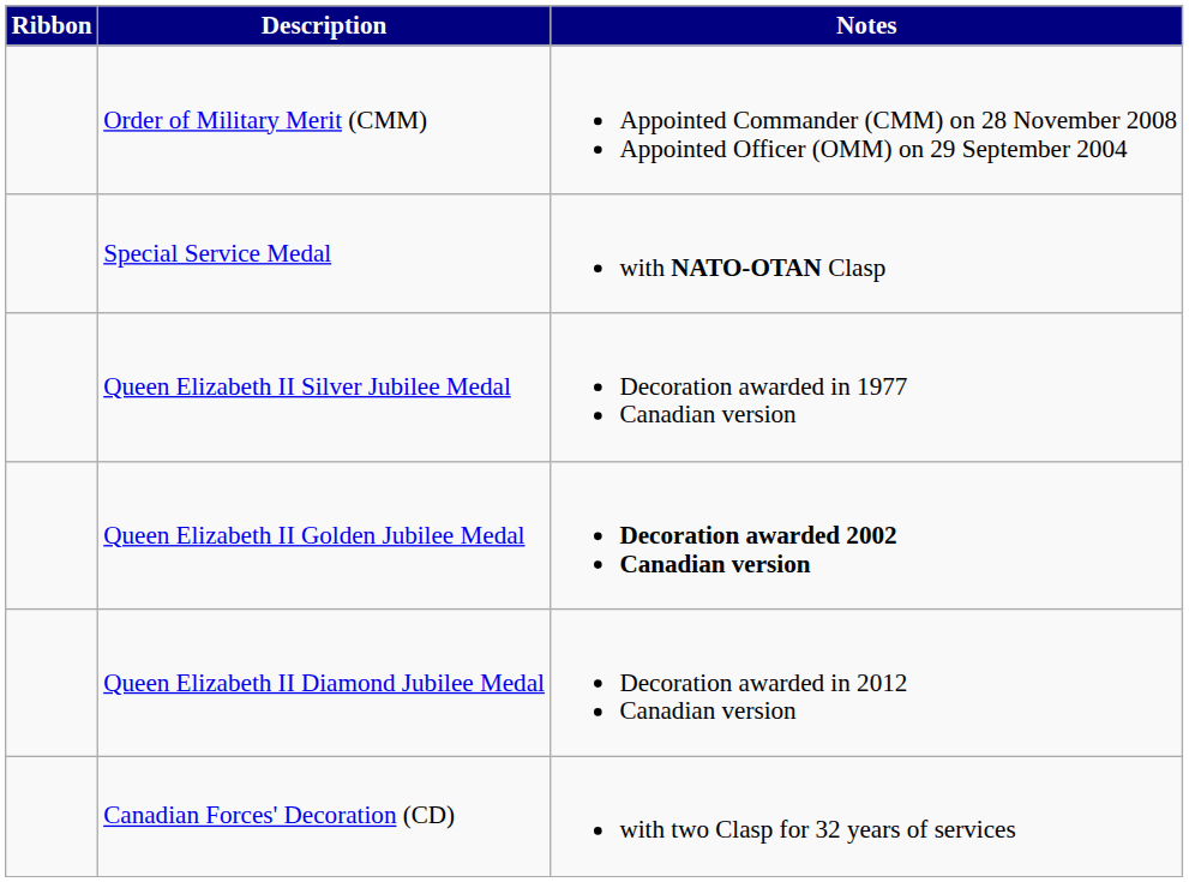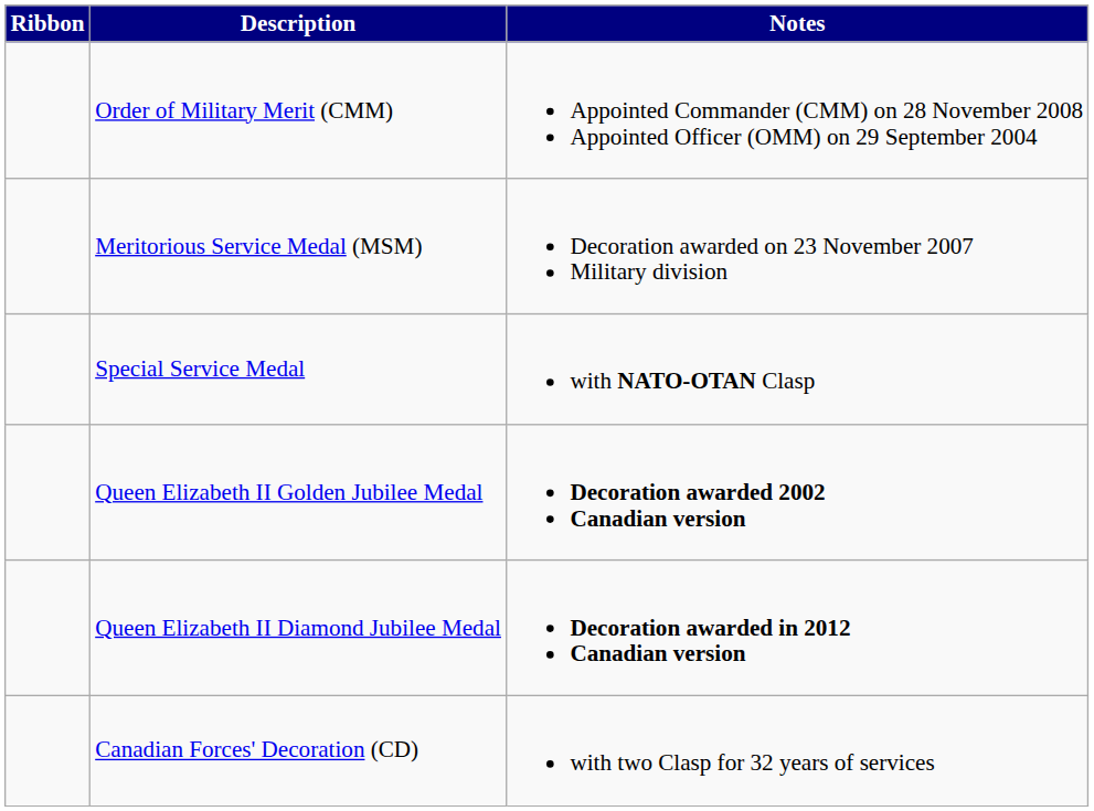 <table class="wikitable">
 <tr style="background:Navy;color:White" align="center">
 <td><strong>Ribbon</strong></td>
 <td><strong>Description</strong></td>
 <td><strong>Notes</strong></td>
 </tr>
 <tr>
 <td></td>
 <td><a href='#'>Order of Military Merit</a> (CMM)</td>
 <td><br><ul><li>Appointed Commander (CMM) on 28 November 2008</li><li>Appointed Officer (OMM) on 29 September 2004 </li></ul></td>
 </tr>
 <tr>
 <td></td>
-<td><a href='#'>Special Service Medal</a></td>
-<td><br><ul><li>with <strong>NATO-OTAN</strong> Clasp</li></ul></td>
+<td><a href='#'>Meritorious Service Medal</a> (MSM)</td>
+<td><br><ul><li>Decoration awarded on 23 November 2007</li><li>Military division</li></ul></td>
 </tr>
 <tr>
 <td></td>
-<td><a href='#'>Queen Elizabeth II Silver Jubilee Medal</a></td>
-<td><br><ul><li>Decoration awarded in 1977</li><li>Canadian version</li></ul></td>
+<td><a href='#'>Special Service Medal</a></td>
+<td><br><ul><li>with <strong>NATO-OTAN</strong> Clasp</li></ul></td>
 </tr>
 <tr>
 <td></td>
 <td><a href='#'>Queen Elizabeth II Golden Jubilee Medal</a></td>
 <td><strong><br><ul><li>Decoration awarded 2002</li><li>Canadian version</li></ul></strong></td>
 </tr>
 <tr>
 <td></td>
 <td><a href='#'>Queen Elizabeth II Diamond Jubilee Medal</a></td>
-<td><br><ul><li>Decoration awarded in 2012</li><li>Canadian version</li></ul></td>
+<td><strong><br><ul><li>Decoration awarded in 2012</li><li>Canadian version</li></ul></strong></td>
 </tr>
 <tr>
 <td></td>
 <td><a href='#'>Canadian Forces' Decoration</a> (CD)</td>
 <td><br><ul><li>with two Clasp for 32 years of services</li></ul></td>
 </tr>
 </table>
